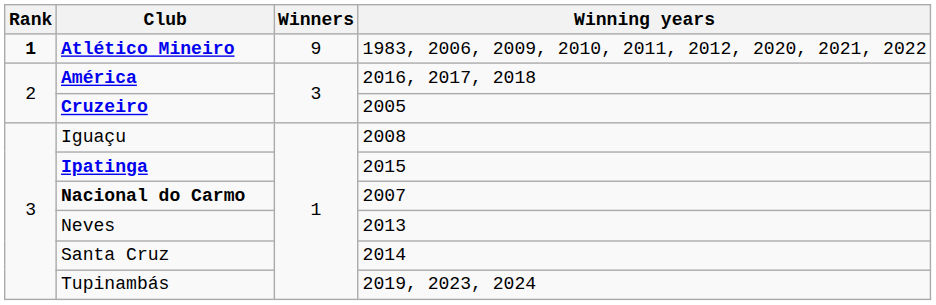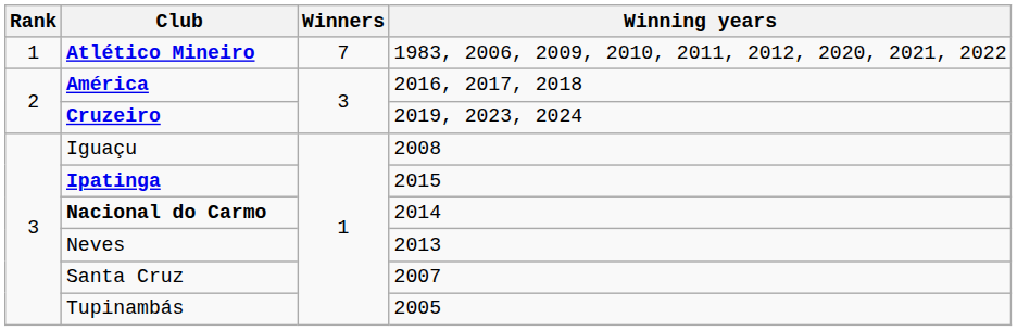 <table class="wikitable sortable">
 <tr>
 <th>Rank</th>
 <th style="width:150px">Club</th>
 <th>Winners</th>
 <th>Winning years</th>
 </tr>
 <tr>
-<td align=center><strong>1</strong></td>
+<td align=center>1</td>
 <td><strong><a href='#'>Atlético Mineiro</a></strong></td>
-<td align=center>9</td>
+<td align=center>7</td>
 <td>1983, 2006, 2009, 2010, 2011, 2012, 2020, 2021, 2022</td>
 </tr>
 <tr>
 <td rowspan=2 align=center>2</td>
 <td><strong><a href='#'>América</a></strong></td>
 <td rowspan=2 align=center>3</td>
 <td>2016, 2017, 2018</td>
 </tr>
 <tr>
 <td><strong><a href='#'>Cruzeiro</a></strong></td>
-<td>2005</td>
+<td>2019, 2023, 2024</td>
 </tr>
 <tr>
 <td rowspan=6 align=center>3</td>
 <td>Iguaçu</td>
 <td rowspan=6 align=center>1</td>
 <td>2008</td>
 </tr>
 <tr>
 <td><strong><a href='#'>Ipatinga</a></strong></td>
 <td>2015</td>
 </tr>
 <tr>
 <td><strong>Nacional do Carmo</strong></td>
-<td>2007</td>
+<td>2014</td>
 </tr>
 <tr>
 <td>Neves</td>
 <td>2013</td>
 </tr>
 <tr>
 <td>Santa Cruz</td>
-<td>2014</td>
+<td>2007</td>
 </tr>
 <tr>
 <td>Tupinambás</td>
-<td>2019, 2023, 2024</td>
+<td>2005</td>
 </tr>
 </table>
